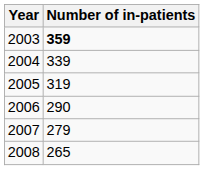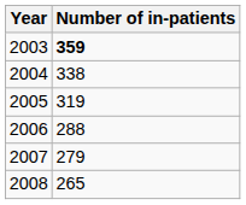 <table class="wikitable">
 <tr>
 <th>Year</th>
 <th>Number of in-patients</th>
 </tr>
 <tr>
 <td>2003</td>
 <td><strong>359</strong></td>
 </tr>
 <tr>
 <td>2004</td>
-<td>339</td>
+<td>338</td>
 </tr>
 <tr>
 <td>2005</td>
 <td>319</td>
 </tr>
 <tr>
 <td>2006</td>
-<td>290</td>
+<td>288</td>
 </tr>
 <tr>
 <td>2007</td>
 <td>279</td>
 </tr>
 <tr>
 <td>2008</td>
 <td>265</td>
 </tr>
 </table>
